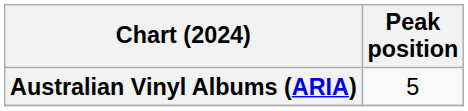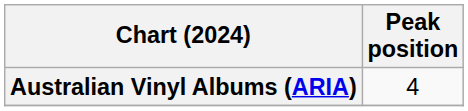 <table class="wikitable sortable plainrowheaders" style="text-align:center">
 <tr>
 <th scope="col">Chart (2024)</th>
 <th scope="col">Peak<br>position</th>
 </tr>
 <tr>
 <th scope="row">Australian Vinyl Albums (<a href='#'>ARIA</a>)</th>
-<td>5</td>
+<td>4</td>
 </tr>
 <tr>
 </tr>
 <tr>
 </tr>
 <tr>
 </tr>
 <tr>
 </tr>
 <tr>
 </tr>
 <tr>
 </tr>
 <tr>
 </tr>
 <tr>
 </tr>
 <tr>
 </tr>
 <tr>
 </tr>
 </table>
